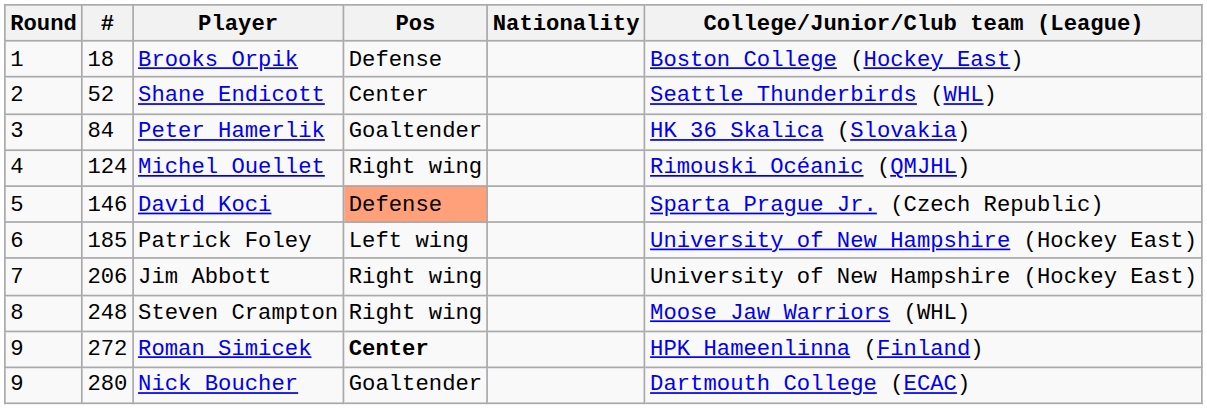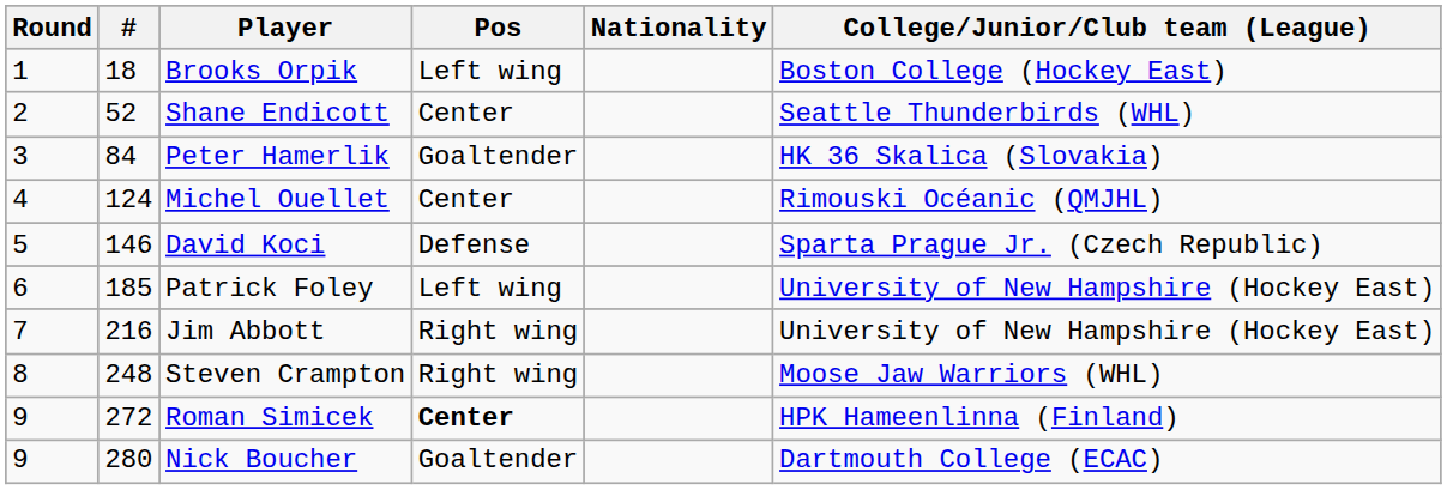 <table class="wikitable">
 <tr>
 <th>Round</th>
 <th>#</th>
 <th>Player</th>
 <th>Pos</th>
 <th>Nationality</th>
 <th>College/Junior/Club team (League)</th>
 </tr>
 <tr>
 <td>1</td>
 <td>18</td>
 <td><a href='#'>Brooks Orpik</a></td>
-<td>Defense</td>
+<td>Left wing</td>
 <td></td>
 <td><a href='#'>Boston College</a> (<a href='#'>Hockey East</a>)</td>
 </tr>
 <tr>
 <td>2</td>
 <td>52</td>
 <td><a href='#'>Shane Endicott</a></td>
 <td>Center</td>
 <td></td>
 <td><a href='#'>Seattle Thunderbirds</a> (<a href='#'>WHL</a>)</td>
 </tr>
 <tr>
 <td>3</td>
 <td>84</td>
 <td><a href='#'>Peter Hamerlik</a></td>
 <td>Goaltender</td>
 <td></td>
 <td><a href='#'>HK 36 Skalica</a> (<a href='#'>Slovakia</a>)</td>
 </tr>
 <tr>
 <td>4</td>
 <td>124</td>
 <td><a href='#'>Michel Ouellet</a></td>
-<td>Right wing</td>
+<td>Center</td>
 <td></td>
 <td><a href='#'>Rimouski Océanic</a> (<a href='#'>QMJHL</a>)</td>
 </tr>
 <tr>
 <td>5</td>
 <td>146</td>
 <td><a href='#'>David Koci</a></td>
-<td style="background: lightsalmon;">Defense</td>
+<td>Defense</td>
 <td></td>
 <td><a href='#'>Sparta Prague Jr.</a> (Czech Republic)</td>
 </tr>
 <tr>
 <td>6</td>
 <td>185</td>
 <td>Patrick Foley</td>
 <td>Left wing</td>
 <td></td>
 <td><a href='#'>University of New Hampshire</a> (Hockey East)</td>
 </tr>
 <tr>
 <td>7</td>
-<td>206</td>
+<td>216</td>
 <td>Jim Abbott</td>
 <td>Right wing</td>
 <td></td>
 <td>University of New Hampshire (Hockey East)</td>
 </tr>
 <tr>
 <td>8</td>
 <td>248</td>
 <td>Steven Crampton</td>
 <td>Right wing</td>
 <td></td>
 <td><a href='#'>Moose Jaw Warriors</a> (WHL)</td>
 </tr>
 <tr>
 <td>9</td>
 <td>272</td>
 <td><a href='#'>Roman Simicek</a></td>
 <td><strong>Center</strong></td>
 <td></td>
 <td><a href='#'>HPK Hameenlinna</a> (<a href='#'>Finland</a>)</td>
 </tr>
 <tr>
 <td>9</td>
 <td>280</td>
 <td><a href='#'>Nick Boucher</a></td>
 <td>Goaltender</td>
 <td></td>
 <td><a href='#'>Dartmouth College</a> (<a href='#'>ECAC</a>)</td>
 </tr>
 </table>
